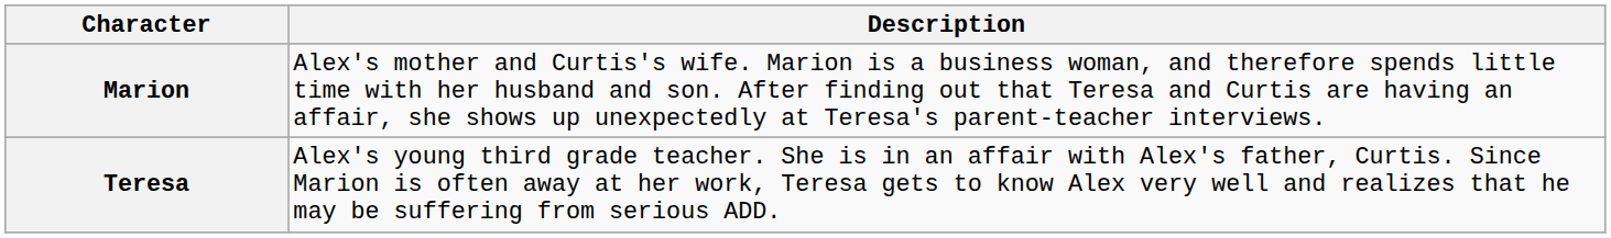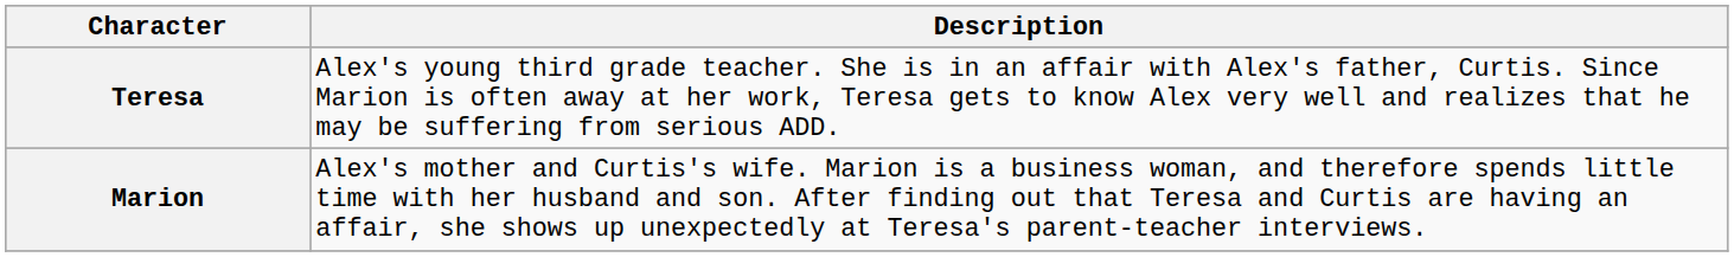 <table class="wikitable">
 <tr>
 <th style="width:15%;">Character</th>
 <th style="width:70%;">Description</th>
 </tr>
 <tr>
+<th>Teresa</th>
+<td>Alex's young third grade teacher. She is in an affair with Alex's father, Curtis. Since Marion is often away at her work, Teresa gets to know Alex very well and realizes that he may be suffering from serious ADD.</td>
+</tr>
+<tr>
 <th>Marion</th>
 <td>Alex's mother and Curtis's wife. Marion is a business woman, and therefore spends little time with her husband and son. After finding out that Teresa and Curtis are having an affair, she shows up unexpectedly at Teresa's parent-teacher interviews.</td>
 </tr>
-<tr>
-<th>Teresa</th>
-<td>Alex's young third grade teacher. She is in an affair with Alex's father, Curtis. Since Marion is often away at her work, Teresa gets to know Alex very well and realizes that he may be suffering from serious ADD.</td>
-</tr>
 </table>
